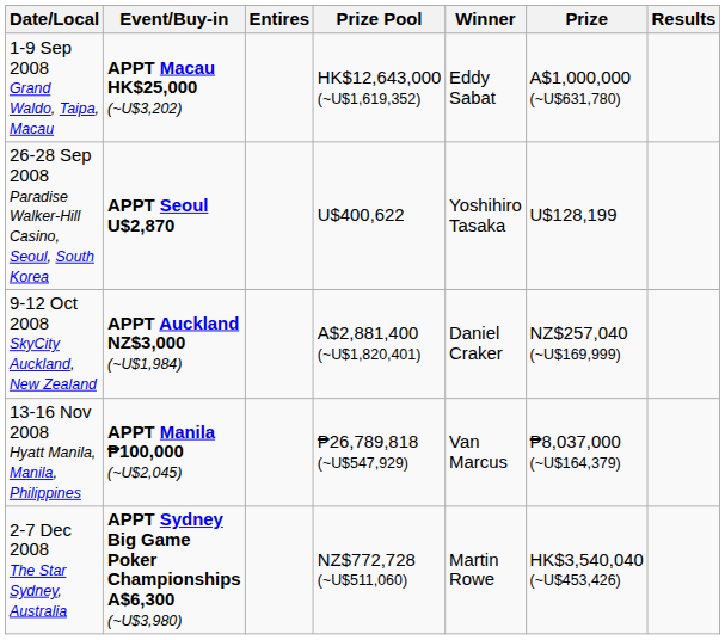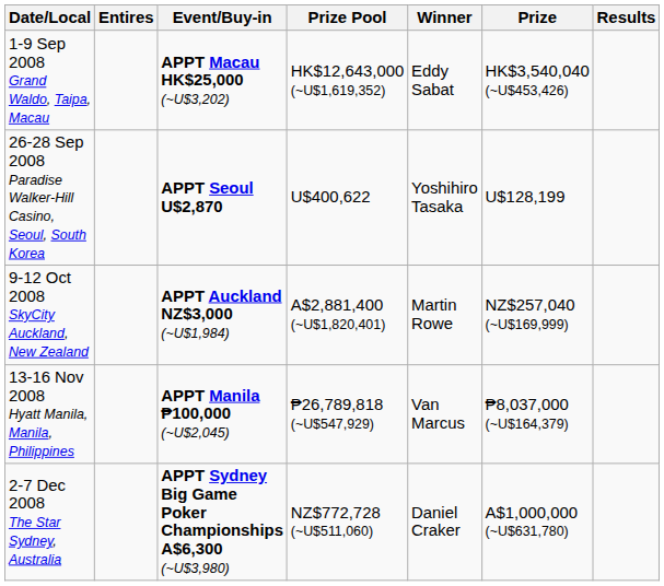 <table class="wikitable" width="100%">
 <tr>
 <th width="18%">Date/Local</th>
+<th !width="10%">Entires</th>
 <th !width="20%">Event/Buy-in</th>
-<th !width="10%">Entires</th>
 <th !width="10%">Prize Pool</th>
 <th !width="22%">Winner</th>
 <th !width="10%">Prize</th>
 <th !width="10%">Results</th>
 </tr>
 <tr>
 <td>1-9 Sep 2008<br><small><em><a href='#'>Grand Waldo</a>, <a href='#'>Taipa</a>, <a href='#'>Macau</a></em></small></td>
+<td></td>
 <td> <strong>APPT <a href='#'>Macau</a> HK$25,000</strong> <em><small>(~U$3,202)</small></em></td>
-<td></td>
 <td>HK$12,643,000<br><small>(~U$1,619,352)</small></td>
 <td> Eddy Sabat</td>
-<td>A$1,000,000<br><small>(~U$631,780)</small></td>
+<td>HK$3,540,040<br><small>(~U$453,426)</small></td>
 <td></td>
 </tr>
 <tr>
 <td>26-28 Sep 2008<br><small><em>Paradise Walker-Hill Casino, <a href='#'>Seoul</a>, <a href='#'>South Korea</a></em></small></td>
+<td></td>
 <td> <strong>APPT <a href='#'>Seoul</a> U$2,870</strong></td>
-<td></td>
 <td>U$400,622</td>
 <td> Yoshihiro Tasaka</td>
 <td>U$128,199</td>
 <td></td>
 </tr>
 <tr>
 <td>9-12 Oct 2008<br><small><em><a href='#'>SkyCity</a> <a href='#'>Auckland</a>, <a href='#'>New Zealand</a></em></small></td>
+<td></td>
 <td> <strong>APPT <a href='#'>Auckland</a> NZ$3,000</strong> <em><small>(~U$1,984)</small></em></td>
-<td></td>
 <td>A$2,881,400<br><small>(~U$1,820,401)</small></td>
-<td> Daniel Craker</td>
+<td> Martin Rowe</td>
 <td>NZ$257,040<br><small>(~U$169,999)</small></td>
 <td></td>
 </tr>
 <tr>
 <td>13-16 Nov 2008<br><small><em>Hyatt Manila, <a href='#'>Manila</a>, <a href='#'>Philippines</a></em></small></td>
+<td></td>
 <td> <strong>APPT <a href='#'>Manila</a> ₱100,000</strong> <em><small>(~U$2,045)</small></em></td>
-<td></td>
 <td>₱26,789,818<br><small>(~U$547,929)</small></td>
 <td> Van Marcus</td>
 <td>₱8,037,000<br><small>(~U$164,379)</small></td>
 <td></td>
 </tr>
 <tr>
 <td>2-7 Dec 2008<br><small><em><a href='#'>The Star</a> <a href='#'>Sydney</a>, <a href='#'>Australia</a></em></small></td>
+<td></td>
 <td> <strong>APPT <a href='#'>Sydney</a> Big Game Poker<br>Championships A$6,300</strong> <em><small>(~U$3,980)</small></em></td>
-<td></td>
 <td>NZ$772,728<br><small>(~U$511,060)</small></td>
-<td> Martin Rowe</td>
-<td>HK$3,540,040<br><small>(~U$453,426)</small></td>
+<td> Daniel Craker</td>
+<td>A$1,000,000<br><small>(~U$631,780)</small></td>
 <td></td>
 </tr>
 </table>
